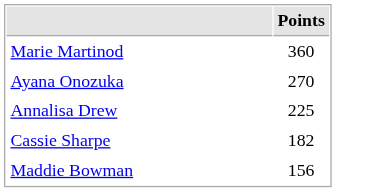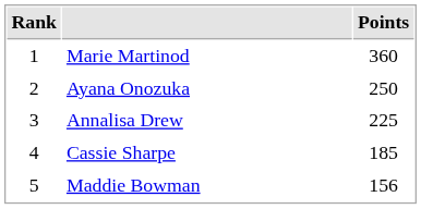 <table cellspacing="1" cellpadding="3" style="border:1px solid #aaa; font-size:86%;">
 <tr style="background:#e4e4e4;">
+<th style="border-bottom:1px solid #aaa; width:10px;">Rank</th>
 <th style="border-bottom:1px solid #aaa; width:200px;"></th>
 <th style="border-bottom:1px solid #aaa; width:20px;">Points</th>
 </tr>
 <tr>
+<td align=center>1</td>
 <td> <a href='#'>Marie Martinod</a></td>
 <td align=center>360</td>
 </tr>
 <tr>
+<td align=center>2</td>
 <td> <a href='#'>Ayana Onozuka</a></td>
-<td align=center>270</td>
+<td align=center>250</td>
 </tr>
 <tr>
+<td align=center>3</td>
 <td> <a href='#'>Annalisa Drew</a></td>
 <td align=center>225</td>
 </tr>
 <tr>
+<td align=center>4</td>
 <td> <a href='#'>Cassie Sharpe</a></td>
-<td align=center>182</td>
+<td align=center>185</td>
 </tr>
 <tr>
+<td align=center>5</td>
 <td> <a href='#'>Maddie Bowman</a></td>
 <td align=center>156</td>
 </tr>
 </table>
